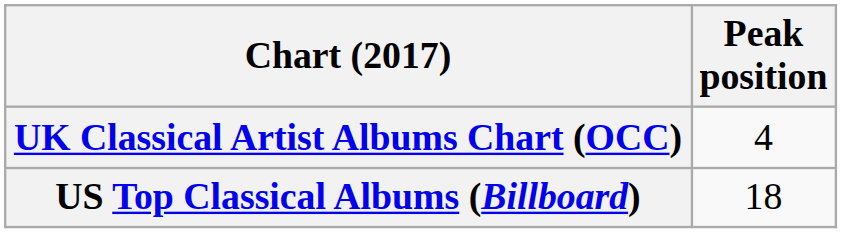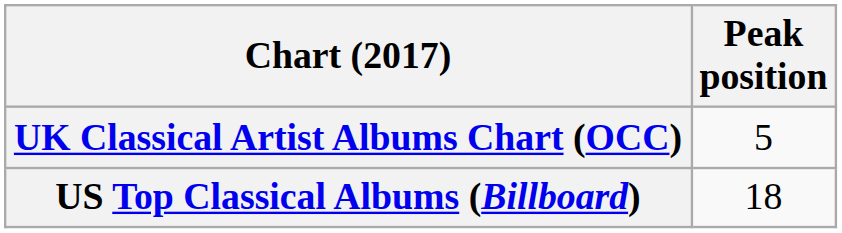 <table class="wikitable sortable plainrowheaders" style="text-align:center">
 <tr>
 <th scope="col">Chart (2017)</th>
 <th scope="col">Peak<br>position</th>
 </tr>
 <tr>
 <th scope="row"><a href='#'>UK Classical Artist Albums Chart</a> (<a href='#'>OCC</a>)</th>
-<td>4</td>
+<td>5</td>
 </tr>
 <tr>
 <th scope="row">US <a href='#'>Top Classical Albums</a> (<em><a href='#'>Billboard</a></em>)</th>
 <td>18</td>
 </tr>
 </table>
